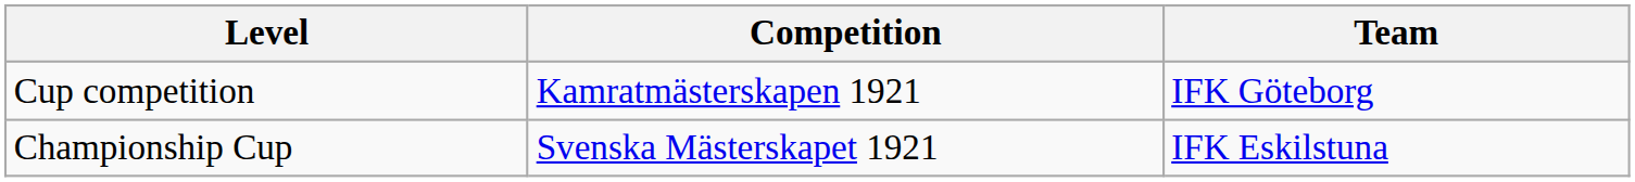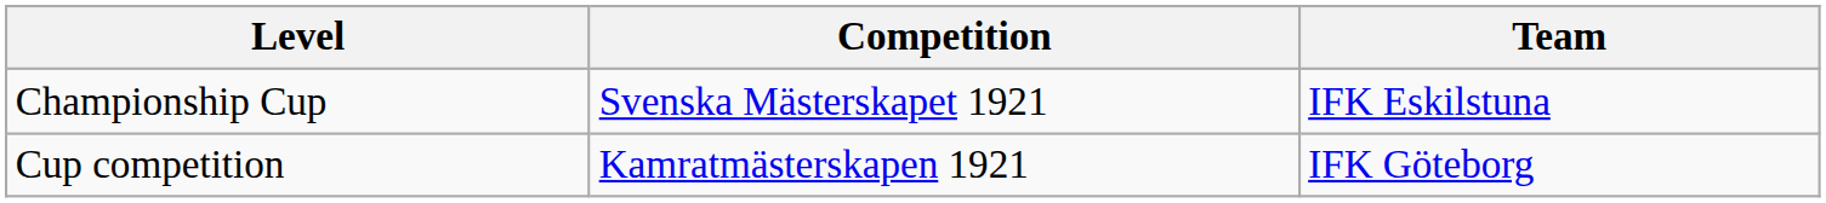 <table class="wikitable" style="text-align: left;">
 <tr>
 <th style="width: 225px;">Level</th>
 <th style="width: 275px;">Competition</th>
 <th style="width: 200px;">Team</th>
 </tr>
 <tr>
+<td>Championship Cup</td>
+<td><a href='#'>Svenska Mästerskapet</a> 1921</td>
+<td><a href='#'>IFK Eskilstuna</a></td>
+</tr>
+<tr>
 <td>Cup competition</td>
 <td><a href='#'>Kamratmästerskapen</a> 1921</td>
 <td><a href='#'>IFK Göteborg</a></td>
 </tr>
-<tr>
-<td>Championship Cup</td>
-<td><a href='#'>Svenska Mästerskapet</a> 1921</td>
-<td><a href='#'>IFK Eskilstuna</a></td>
-</tr>
 </table>
